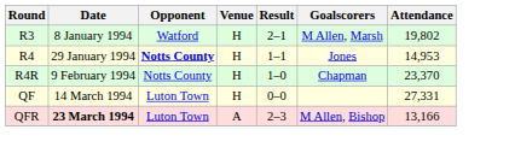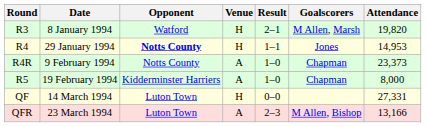 <table class="wikitable" style="text-align:center">
 <tr>
 <th>Round</th>
 <th>Date</th>
 <th>Opponent</th>
 <th>Venue</th>
 <th>Result</th>
 <th>Goalscorers</th>
 <th>Attendance</th>
 </tr>
 <tr style="background-color: #ddffdd;">
 <td>R3</td>
 <td>8 January 1994</td>
 <td><a href='#'>Watford</a></td>
 <td>H</td>
 <td>2–1</td>
 <td><a href='#'>M Allen</a>, <a href='#'>Marsh</a></td>
-<td>19,802</td>
+<td>19,820</td>
 </tr>
 <tr style="background-color: #ffffdd;">
 <td>R4</td>
 <td>29 January 1994</td>
 <td><strong><a href='#'>Notts County</a></strong></td>
 <td>H</td>
 <td>1–1</td>
 <td><a href='#'>Jones</a></td>
 <td>14,953</td>
 </tr>
 <tr style="background-color: #ddffdd;">
 <td>R4R</td>
 <td>9 February 1994</td>
 <td><a href='#'>Notts County</a></td>
-<td>H</td>
+<td>A</td>
 <td>1–0</td>
 <td><a href='#'>Chapman</a></td>
-<td>23,370</td>
+<td>23,373</td>
+</tr>
+<tr style="background-color: #ddffdd;">
+<td>R5</td>
+<td>19 February 1994</td>
+<td><a href='#'>Kidderminster Harriers</a></td>
+<td>A</td>
+<td>1–0</td>
+<td><a href='#'>Chapman</a></td>
+<td>8,000</td>
 </tr>
 <tr style="background-color: #ffffdd;">
 <td>QF</td>
 <td>14 March 1994</td>
 <td><a href='#'>Luton Town</a></td>
 <td>H</td>
 <td>0–0</td>
 <td></td>
 <td>27,331</td>
 </tr>
 <tr style="background-color: #ffdddd;">
 <td>QFR</td>
-<td><strong>23 March 1994</strong></td>
+<td>23 March 1994</td>
 <td><a href='#'>Luton Town</a></td>
 <td>A</td>
 <td>2–3</td>
 <td><a href='#'>M Allen</a>, <a href='#'>Bishop</a></td>
 <td>13,166</td>
 </tr>
 </table>
